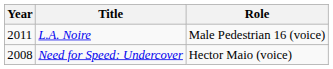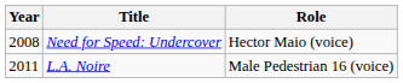 <table class="wikitable">
 <tr>
 <th>Year</th>
 <th>Title</th>
 <th>Role</th>
 </tr>
 <tr>
+<td>2008</td>
+<td><em><a href='#'>Need for Speed: Undercover</a></em></td>
+<td>Hector Maio (voice)</td>
+</tr>
+<tr>
 <td>2011</td>
 <td><em><a href='#'>L.A. Noire</a></em></td>
 <td>Male Pedestrian 16 (voice)</td>
 </tr>
-<tr>
-<td>2008</td>
-<td><em><a href='#'>Need for Speed: Undercover</a></em></td>
-<td>Hector Maio (voice)</td>
-</tr>
 </table>
